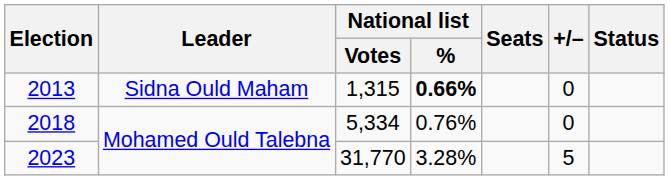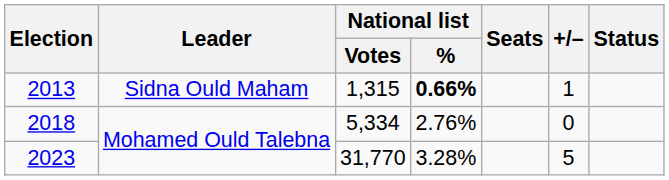 <table class=wikitable style=text-align:center>
 <tr>
 <th rowspan=2>Election</th>
 <th rowspan=2>Leader</th>
 <th colspan=2>National list</th>
 <th rowspan=2>Seats</th>
 <th rowspan=2>+/–</th>
 <th rowspan=2>Status</th>
 </tr>
 <tr>
 <th>Votes</th>
 <th>%</th>
 </tr>
 <tr>
 <td><a href='#'>2013</a></td>
 <td><a href='#'>Sidna Ould Maham</a></td>
 <td>1,315</td>
 <td><strong>0.66%</strong></td>
 <td></td>
-<td> 0</td>
+<td> 1</td>
 <td></td>
 </tr>
 <tr>
 <td><a href='#'>2018</a></td>
 <td rowspan=2><a href='#'>Mohamed Ould Talebna</a></td>
 <td>5,334</td>
-<td>0.76%</td>
+<td>2.76%</td>
 <td></td>
 <td> 0</td>
 <td></td>
 </tr>
 <tr>
 <td><a href='#'>2023</a></td>
 <td>31,770</td>
 <td>3.28%</td>
 <td></td>
 <td> 5</td>
 <td></td>
 </tr>
 </table>
